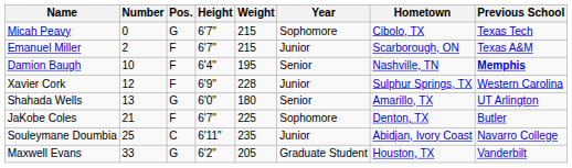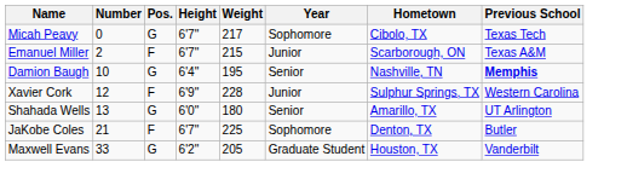 <table class="wikitable sortable" border="1">
 <tr>
 <th>Name</th>
 <th>Number</th>
 <th>Pos.</th>
 <th>Height</th>
 <th>Weight</th>
 <th>Year</th>
 <th>Hometown</th>
 <th class="unsortable">Previous School</th>
 </tr>
 <tr>
 <td><a href='#'>Micah Peavy</a></td>
 <td>0</td>
 <td>G</td>
 <td>6'7"</td>
-<td>215</td>
+<td>217</td>
 <td>Sophomore</td>
 <td><a href='#'>Cibolo, TX</a></td>
 <td><a href='#'>Texas Tech</a></td>
 </tr>
 <tr>
 <td><a href='#'>Emanuel Miller</a></td>
 <td>2</td>
 <td>F</td>
 <td>6'7"</td>
 <td>215</td>
 <td>Junior</td>
 <td><a href='#'>Scarborough, ON</a></td>
 <td><a href='#'>Texas A&M</a></td>
 </tr>
 <tr>
 <td><a href='#'>Damion Baugh</a></td>
 <td>10</td>
-<td>F</td>
+<td>G</td>
 <td>6'4"</td>
 <td>195</td>
 <td>Senior</td>
 <td><a href='#'>Nashville, TN</a></td>
 <td><strong><a href='#'>Memphis</a></strong></td>
 </tr>
 <tr>
 <td>Xavier Cork</td>
 <td>12</td>
 <td>F</td>
 <td>6'9"</td>
 <td>228</td>
 <td>Junior</td>
 <td><a href='#'>Sulphur Springs, TX</a></td>
 <td><a href='#'>Western Carolina</a></td>
 </tr>
 <tr>
 <td>Shahada Wells</td>
 <td>13</td>
 <td>G</td>
 <td>6'0"</td>
 <td>180</td>
 <td>Senior</td>
 <td><a href='#'>Amarillo, TX</a></td>
 <td><a href='#'>UT Arlington</a></td>
 </tr>
 <tr>
 <td>JaKobe Coles</td>
 <td>21</td>
 <td>F</td>
 <td>6'7"</td>
 <td>225</td>
 <td>Sophomore</td>
 <td><a href='#'>Denton, TX</a></td>
 <td><a href='#'>Butler</a></td>
 </tr>
 <tr>
-<td>Souleymane Doumbia</td>
-<td>25</td>
-<td>C</td>
-<td>6'11"</td>
-<td>235</td>
-<td>Junior</td>
-<td><a href='#'>Abidjan, Ivory Coast</a></td>
-<td><a href='#'>Navarro College</a></td>
-</tr>
-<tr>
 <td>Maxwell Evans</td>
 <td>33</td>
 <td>G</td>
 <td>6'2"</td>
 <td>205</td>
 <td>Graduate Student</td>
 <td><a href='#'>Houston, TX</a></td>
 <td><a href='#'>Vanderbilt</a></td>
 </tr>
 </table>
